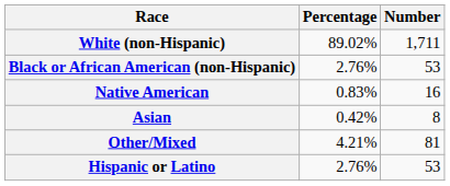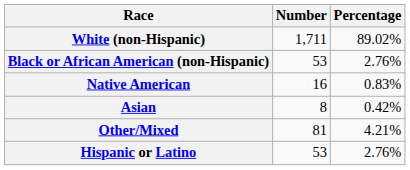 <table class="wikitable" style="text-align:right">
 <tr>
 <th scope="col">Race</th>
+<th scope="col">Number</th>
 <th scope="col">Percentage</th>
-<th scope="col">Number</th>
 </tr>
 <tr>
 <th scope="row"><a href='#'>White</a> (non-Hispanic)</th>
+<td>1,711</td>
 <td>89.02%</td>
-<td>1,711</td>
 </tr>
 <tr>
 <th scope="row"><a href='#'>Black or African American</a> (non-Hispanic)</th>
+<td>53</td>
 <td>2.76%</td>
-<td>53</td>
 </tr>
 <tr>
 <th scope="row"><a href='#'>Native American</a></th>
+<td>16</td>
 <td>0.83%</td>
-<td>16</td>
 </tr>
 <tr>
 <th scope="row"><a href='#'>Asian</a></th>
+<td>8</td>
 <td>0.42%</td>
-<td>8</td>
 </tr>
 <tr>
 <th scope="row"><a href='#'>Other/Mixed</a></th>
+<td>81</td>
 <td>4.21%</td>
-<td>81</td>
 </tr>
 <tr>
 <th scope="row"><a href='#'>Hispanic</a> or <a href='#'>Latino</a></th>
+<td>53</td>
 <td>2.76%</td>
-<td>53</td>
 </tr>
 </table>
